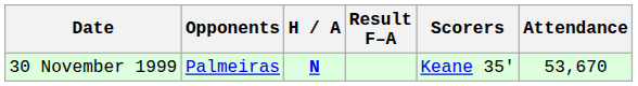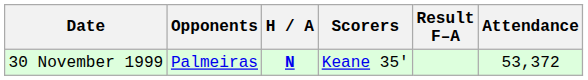 <table class="wikitable" style="text-align:center">
 <tr>
 <th>Date</th>
 <th>Opponents</th>
 <th>H / A</th>
+<th>Scorers</th>
 <th>Result<br>F–A</th>
-<th>Scorers</th>
 <th>Attendance</th>
 </tr>
 <tr bgcolor="#ddffdd">
 <td>30 November 1999</td>
 <td><a href='#'>Palmeiras</a></td>
 <td><strong><a href='#'>N</a></strong></td>
+<td><a href='#'>Keane</a> 35'</td>
 <td></td>
-<td><a href='#'>Keane</a> 35'</td>
-<td>53,670</td>
+<td>53,372</td>
 </tr>
 </table>
